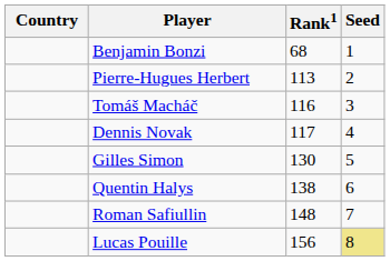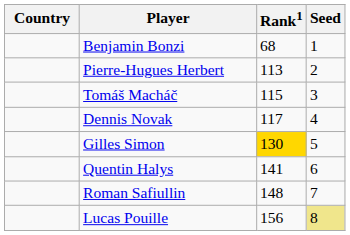 <table class="sortable wikitable">
 <tr>
 <th width="70">Country</th>
 <th width="175">Player</th>
 <th>Rank<sup>1</sup></th>
 <th>Seed</th>
 </tr>
 <tr>
 <td></td>
 <td><a href='#'>Benjamin Bonzi</a></td>
 <td>68</td>
 <td>1</td>
 </tr>
 <tr>
 <td></td>
 <td><a href='#'>Pierre-Hugues Herbert</a></td>
 <td>113</td>
 <td>2</td>
 </tr>
 <tr>
 <td></td>
 <td><a href='#'>Tomáš Macháč</a></td>
-<td>116</td>
+<td>115</td>
 <td>3</td>
 </tr>
 <tr>
 <td></td>
 <td><a href='#'>Dennis Novak</a></td>
 <td>117</td>
 <td>4</td>
 </tr>
 <tr>
 <td></td>
 <td><a href='#'>Gilles Simon</a></td>
-<td>130</td>
+<td style="background: gold;">130</td>
 <td>5</td>
 </tr>
 <tr>
 <td></td>
 <td><a href='#'>Quentin Halys</a></td>
-<td>138</td>
+<td>141</td>
 <td>6</td>
 </tr>
 <tr>
 <td></td>
 <td><a href='#'>Roman Safiullin</a></td>
 <td>148</td>
 <td>7</td>
 </tr>
 <tr>
 <td></td>
 <td><a href='#'>Lucas Pouille</a></td>
 <td>156</td>
 <td style="background: khaki;">8</td>
 </tr>
 </table>
